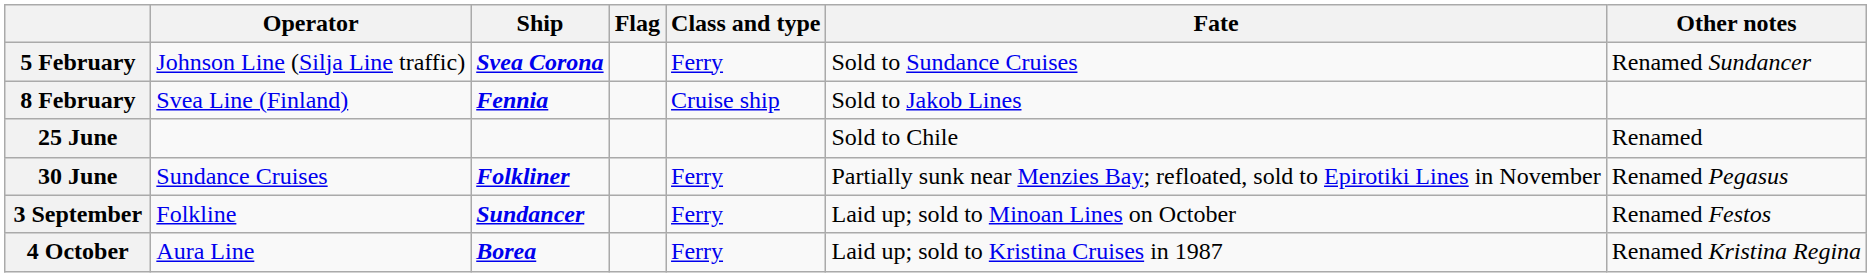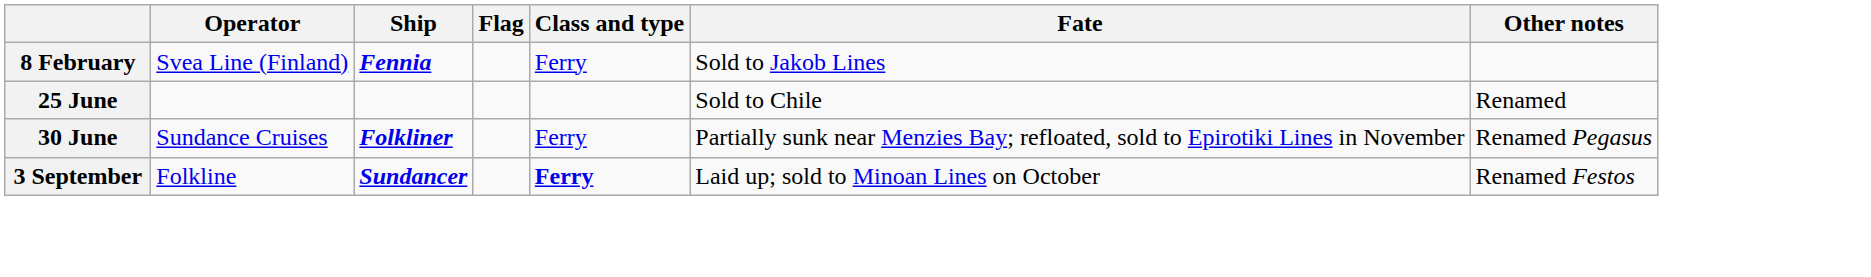 <table class="wikitable">
 <tr>
 <th width="90"></th>
 <th>Operator</th>
 <th>Ship</th>
 <th>Flag</th>
 <th>Class and type</th>
 <th>Fate</th>
 <th>Other notes</th>
 </tr>
 <tr ---->
-<th>5 February</th>
-<td><a href='#'>Johnson Line</a> (<a href='#'>Silja Line</a> traffic)</td>
-<td><strong><em><a href='#'>Svea Corona</a></em></strong></td>
-<td></td>
-<td><a href='#'>Ferry</a></td>
-<td>Sold to <a href='#'>Sundance Cruises</a></td>
-<td>Renamed <em>Sundancer</em></td>
-</tr>
-<tr ---->
 <th>8 February</th>
 <td><a href='#'>Svea Line (Finland)</a></td>
 <td><strong><em><a href='#'>Fennia</a></em></strong></td>
 <td></td>
-<td><a href='#'>Cruise ship</a></td>
+<td><a href='#'>Ferry</a></td>
 <td>Sold to <a href='#'>Jakob Lines</a></td>
 <td></td>
 </tr>
 <tr ---->
 <th>25 June</th>
 <td></td>
 <td><strong></strong></td>
 <td></td>
 <td></td>
 <td>Sold to Chile</td>
 <td>Renamed </td>
 </tr>
 <tr ---->
 <th>30 June</th>
 <td><a href='#'>Sundance Cruises</a></td>
 <td><strong><em><a href='#'>Folkliner</a></em></strong></td>
 <td></td>
 <td><a href='#'>Ferry</a></td>
 <td>Partially sunk near <a href='#'>Menzies Bay</a>; refloated, sold to <a href='#'>Epirotiki Lines</a> in November</td>
 <td>Renamed <em>Pegasus</em></td>
 </tr>
 <tr ---->
 <th>3 September</th>
 <td><a href='#'>Folkline</a></td>
 <td><strong><em><a href='#'>Sundancer</a></em></strong></td>
 <td></td>
-<td><a href='#'>Ferry</a></td>
+<td><strong><a href='#'>Ferry</a></strong></td>
 <td>Laid up; sold to <a href='#'>Minoan Lines</a> on October</td>
 <td>Renamed <em>Festos</em></td>
 </tr>
-<tr ---->
-<th>4 October</th>
-<td><a href='#'>Aura Line</a></td>
-<td><strong><em><a href='#'>Borea</a></em></strong></td>
-<td></td>
-<td><a href='#'>Ferry</a></td>
-<td>Laid up; sold to <a href='#'>Kristina Cruises</a> in 1987</td>
-<td>Renamed <em>Kristina Regina</em></td>
-</tr>
 </table>
